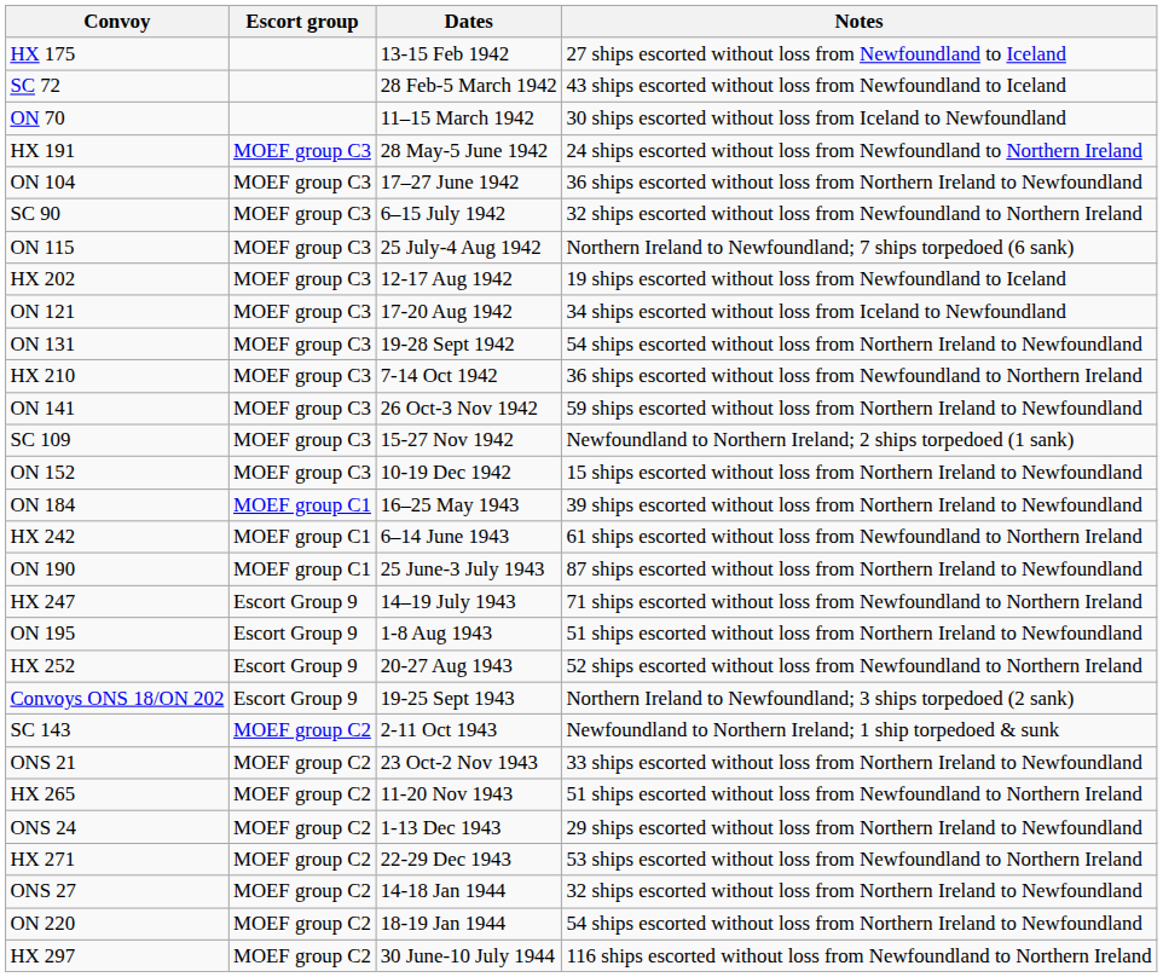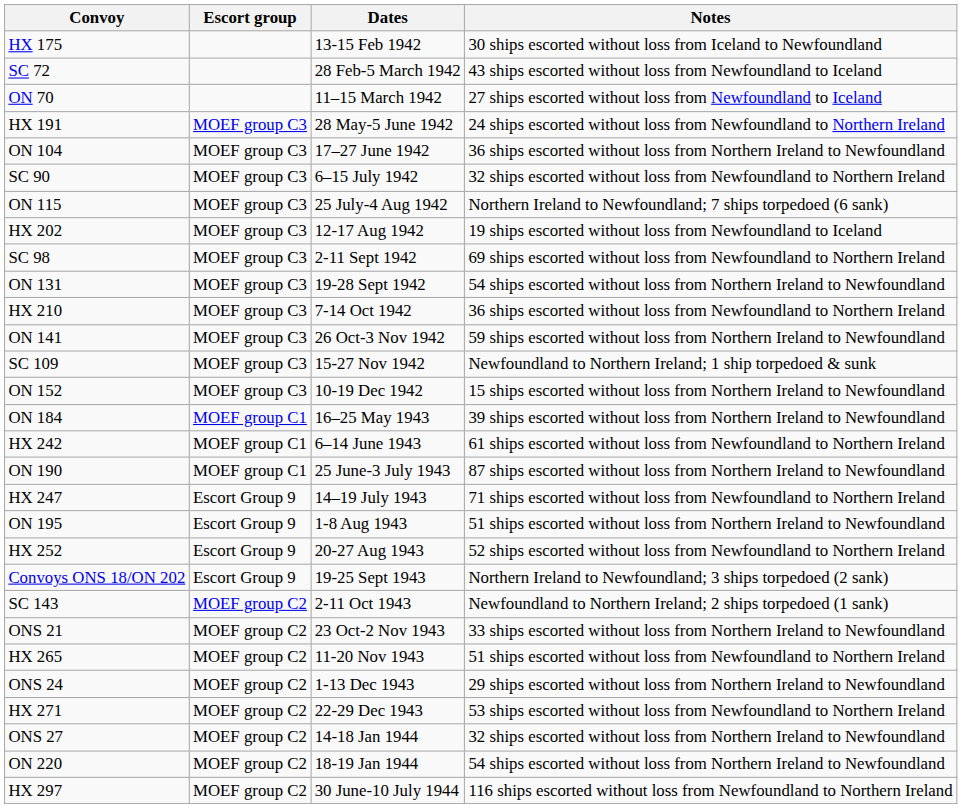 <table class="wikitable">
 <tr>
 <th>Convoy</th>
 <th>Escort group</th>
 <th>Dates</th>
 <th>Notes</th>
 </tr>
 <tr>
 <td><a href='#'>HX</a> 175</td>
 <td></td>
 <td>13-15 Feb 1942</td>
-<td>27 ships escorted without loss from <a href='#'>Newfoundland</a> to <a href='#'>Iceland</a></td>
+<td>30 ships escorted without loss from Iceland to Newfoundland</td>
 </tr>
 <tr>
 <td><a href='#'>SC</a> 72</td>
 <td></td>
 <td>28 Feb-5 March 1942</td>
 <td>43 ships escorted without loss from Newfoundland to Iceland</td>
 </tr>
 <tr>
 <td><a href='#'>ON</a> 70</td>
 <td></td>
 <td>11–15 March 1942</td>
-<td>30 ships escorted without loss from Iceland to Newfoundland</td>
+<td>27 ships escorted without loss from <a href='#'>Newfoundland</a> to <a href='#'>Iceland</a></td>
 </tr>
 <tr>
 <td>HX 191</td>
 <td><a href='#'>MOEF group C3</a></td>
 <td>28 May-5 June 1942</td>
 <td>24 ships escorted without loss from Newfoundland to <a href='#'>Northern Ireland</a></td>
 </tr>
 <tr>
 <td>ON 104</td>
 <td>MOEF group C3</td>
 <td>17–27 June 1942</td>
 <td>36 ships escorted without loss from Northern Ireland to Newfoundland</td>
 </tr>
 <tr>
 <td>SC 90</td>
 <td>MOEF group C3</td>
 <td>6–15 July 1942</td>
 <td>32 ships escorted without loss from Newfoundland to Northern Ireland</td>
 </tr>
 <tr>
 <td>ON 115</td>
 <td>MOEF group C3</td>
 <td>25 July-4 Aug 1942</td>
 <td>Northern Ireland to Newfoundland; 7 ships torpedoed (6 sank)</td>
 </tr>
 <tr>
 <td>HX 202</td>
 <td>MOEF group C3</td>
 <td>12-17 Aug 1942</td>
 <td>19 ships escorted without loss from Newfoundland to Iceland</td>
 </tr>
 <tr>
-<td>ON 121</td>
+<td>SC 98</td>
 <td>MOEF group C3</td>
-<td>17-20 Aug 1942</td>
-<td>34 ships escorted without loss from Iceland to Newfoundland</td>
+<td>2-11 Sept 1942</td>
+<td>69 ships escorted without loss from Newfoundland to Northern Ireland</td>
 </tr>
 <tr>
 <td>ON 131</td>
 <td>MOEF group C3</td>
 <td>19-28 Sept 1942</td>
 <td>54 ships escorted without loss from Northern Ireland to Newfoundland</td>
 </tr>
 <tr>
 <td>HX 210</td>
 <td>MOEF group C3</td>
 <td>7-14 Oct 1942</td>
 <td>36 ships escorted without loss from Newfoundland to Northern Ireland</td>
 </tr>
 <tr>
 <td>ON 141</td>
 <td>MOEF group C3</td>
 <td>26 Oct-3 Nov 1942</td>
 <td>59 ships escorted without loss from Northern Ireland to Newfoundland</td>
 </tr>
 <tr>
 <td>SC 109</td>
 <td>MOEF group C3</td>
 <td>15-27 Nov 1942</td>
-<td>Newfoundland to Northern Ireland; 2 ships torpedoed (1 sank)</td>
+<td>Newfoundland to Northern Ireland; 1 ship torpedoed & sunk</td>
 </tr>
 <tr>
 <td>ON 152</td>
 <td>MOEF group C3</td>
 <td>10-19 Dec 1942</td>
 <td>15 ships escorted without loss from Northern Ireland to Newfoundland</td>
 </tr>
 <tr>
 <td>ON 184</td>
 <td><a href='#'>MOEF group C1</a></td>
 <td>16–25 May 1943</td>
 <td>39 ships escorted without loss from Northern Ireland to Newfoundland</td>
 </tr>
 <tr>
 <td>HX 242</td>
 <td>MOEF group C1</td>
 <td>6–14 June 1943</td>
 <td>61 ships escorted without loss from Newfoundland to Northern Ireland</td>
 </tr>
 <tr>
 <td>ON 190</td>
 <td>MOEF group C1</td>
 <td>25 June-3 July 1943</td>
 <td>87 ships escorted without loss from Northern Ireland to Newfoundland</td>
 </tr>
 <tr>
 <td>HX 247</td>
 <td>Escort Group 9</td>
 <td>14–19 July 1943</td>
 <td>71 ships escorted without loss from Newfoundland to Northern Ireland</td>
 </tr>
 <tr>
 <td>ON 195</td>
 <td>Escort Group 9</td>
 <td>1-8 Aug 1943</td>
 <td>51 ships escorted without loss from Northern Ireland to Newfoundland</td>
 </tr>
 <tr>
 <td>HX 252</td>
 <td>Escort Group 9</td>
 <td>20-27 Aug 1943</td>
 <td>52 ships escorted without loss from Newfoundland to Northern Ireland</td>
 </tr>
 <tr>
 <td><a href='#'>Convoys ONS 18/ON 202</a></td>
 <td>Escort Group 9</td>
 <td>19-25 Sept 1943</td>
 <td>Northern Ireland to Newfoundland; 3 ships torpedoed (2 sank)</td>
 </tr>
 <tr>
 <td>SC 143</td>
 <td><a href='#'>MOEF group C2</a></td>
 <td>2-11 Oct 1943</td>
-<td>Newfoundland to Northern Ireland; 1 ship torpedoed & sunk</td>
+<td>Newfoundland to Northern Ireland; 2 ships torpedoed (1 sank)</td>
 </tr>
 <tr>
 <td>ONS 21</td>
 <td>MOEF group C2</td>
 <td>23 Oct-2 Nov 1943</td>
 <td>33 ships escorted without loss from Northern Ireland to Newfoundland</td>
 </tr>
 <tr>
 <td>HX 265</td>
 <td>MOEF group C2</td>
 <td>11-20 Nov 1943</td>
 <td>51 ships escorted without loss from Newfoundland to Northern Ireland</td>
 </tr>
 <tr>
 <td>ONS 24</td>
 <td>MOEF group C2</td>
 <td>1-13 Dec 1943</td>
 <td>29 ships escorted without loss from Northern Ireland to Newfoundland</td>
 </tr>
 <tr>
 <td>HX 271</td>
 <td>MOEF group C2</td>
 <td>22-29 Dec 1943</td>
 <td>53 ships escorted without loss from Newfoundland to Northern Ireland</td>
 </tr>
 <tr>
 <td>ONS 27</td>
 <td>MOEF group C2</td>
 <td>14-18 Jan 1944</td>
 <td>32 ships escorted without loss from Northern Ireland to Newfoundland</td>
 </tr>
 <tr>
 <td>ON 220</td>
 <td>MOEF group C2</td>
 <td>18-19 Jan 1944</td>
 <td>54 ships escorted without loss from Northern Ireland to Newfoundland</td>
 </tr>
 <tr>
 <td>HX 297</td>
 <td>MOEF group C2</td>
 <td>30 June-10 July 1944</td>
 <td>116 ships escorted without loss from Newfoundland to Northern Ireland</td>
 </tr>
 </table>
